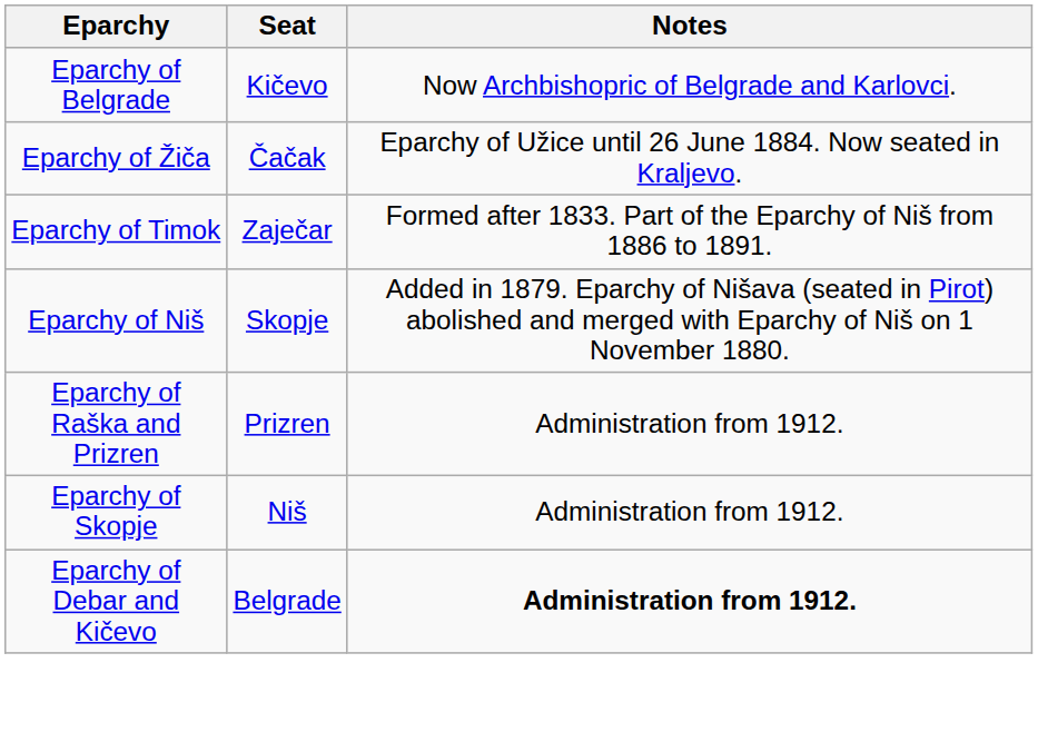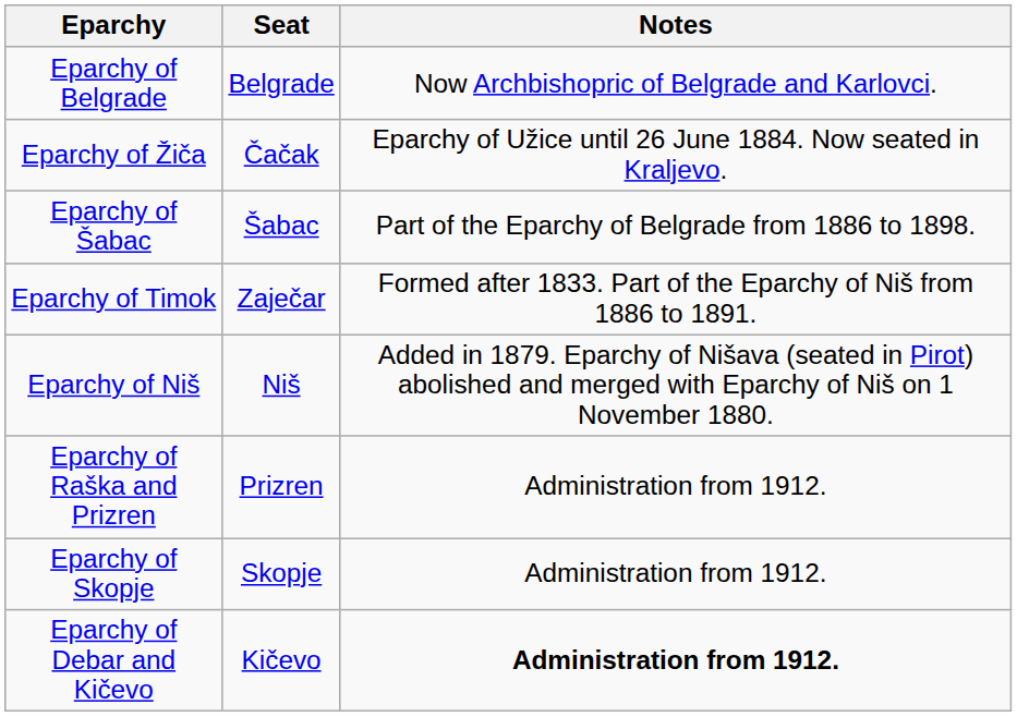 <table class="wikitable sortable" style="text-align:center">
 <tr>
 <th>Eparchy</th>
 <th>Seat</th>
 <th>Notes</th>
 </tr>
 <tr>
 <td><a href='#'>Eparchy of Belgrade</a></td>
-<td><a href='#'>Kičevo</a></td>
+<td><a href='#'>Belgrade</a></td>
 <td>Now <a href='#'>Archbishopric of Belgrade and Karlovci</a>.</td>
 </tr>
 <tr>
 <td><a href='#'>Eparchy of Žiča</a></td>
 <td><a href='#'>Čačak</a></td>
 <td>Eparchy of Užice until 26 June 1884. Now seated in <a href='#'>Kraljevo</a>.</td>
 </tr>
 <tr>
+<td><a href='#'>Eparchy of Šabac</a></td>
+<td><a href='#'>Šabac</a></td>
+<td>Part of the Eparchy of Belgrade from 1886 to 1898.</td>
+</tr>
+<tr>
 <td><a href='#'>Eparchy of Timok</a></td>
 <td><a href='#'>Zaječar</a></td>
 <td>Formed after 1833. Part of the Eparchy of Niš from 1886 to 1891.</td>
 </tr>
 <tr>
 <td><a href='#'>Eparchy of Niš</a></td>
-<td><a href='#'>Skopje</a></td>
+<td><a href='#'>Niš</a></td>
 <td>Added in 1879. Eparchy of Nišava (seated in <a href='#'>Pirot</a>) abolished and merged with Eparchy of Niš on 1 November 1880.</td>
 </tr>
 <tr>
 <td><a href='#'>Eparchy of Raška and Prizren</a></td>
 <td><a href='#'>Prizren</a></td>
 <td>Administration from 1912.</td>
 </tr>
 <tr>
 <td><a href='#'>Eparchy of Skopje</a></td>
-<td><a href='#'>Niš</a></td>
+<td><a href='#'>Skopje</a></td>
 <td>Administration from 1912.</td>
 </tr>
 <tr>
 <td><a href='#'>Eparchy of Debar and Kičevo</a></td>
-<td><a href='#'>Belgrade</a></td>
+<td><a href='#'>Kičevo</a></td>
 <td><strong>Administration from 1912.</strong></td>
 </tr>
 </table>
